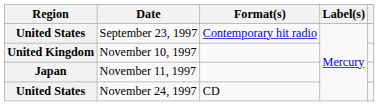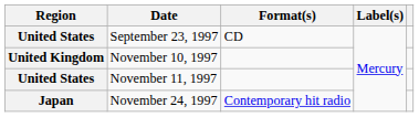 <table class="wikitable plainrowheaders">
 <tr>
 <th scope="col">Region</th>
 <th scope="col">Date</th>
 <th scope="col">Format(s)</th>
 <th scope="col">Label(s)</th>
 <th scope="col"></th>
 </tr>
 <tr>
 <th scope="row">United States</th>
 <td>September 23, 1997</td>
-<td><a href='#'>Contemporary hit radio</a></td>
+<td>CD</td>
 <td rowspan="4"><a href='#'>Mercury</a></td>
 <td></td>
 </tr>
 <tr>
 <th scope="row">United Kingdom</th>
 <td>November 10, 1997</td>
 <td></td>
 <td></td>
 </tr>
 <tr>
-<th scope="row">Japan</th>
+<th scope="row">United States</th>
 <td>November 11, 1997</td>
 <td></td>
 <td></td>
 </tr>
 <tr>
-<th scope="row">United States</th>
+<th scope="row">Japan</th>
 <td>November 24, 1997</td>
-<td>CD</td>
+<td><a href='#'>Contemporary hit radio</a></td>
 <td></td>
 </tr>
 </table>
